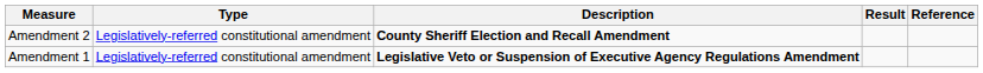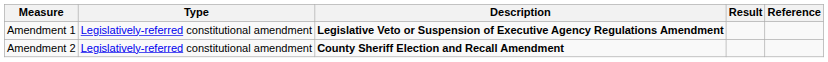 <table class="wikitable">
 <tr>
 <th>Measure</th>
 <th>Type</th>
 <th>Description</th>
 <th>Result</th>
 <th>Reference</th>
 </tr>
 <tr>
+<td>Amendment 1</td>
+<td><a href='#'>Legislatively-referred</a> constitutional amendment</td>
+<td><strong>Legislative Veto or Suspension of Executive Agency Regulations Amendment</strong></td>
+<td></td>
+<td></td>
+</tr>
+<tr>
 <td>Amendment 2</td>
 <td><a href='#'>Legislatively-referred</a> constitutional amendment</td>
 <td><strong>County Sheriff Election and Recall Amendment</strong></td>
 <td></td>
 <td></td>
 </tr>
-<tr>
-<td>Amendment 1</td>
-<td><a href='#'>Legislatively-referred</a> constitutional amendment</td>
-<td><strong>Legislative Veto or Suspension of Executive Agency Regulations Amendment</strong></td>
-<td></td>
-<td></td>
-</tr>
 </table>
